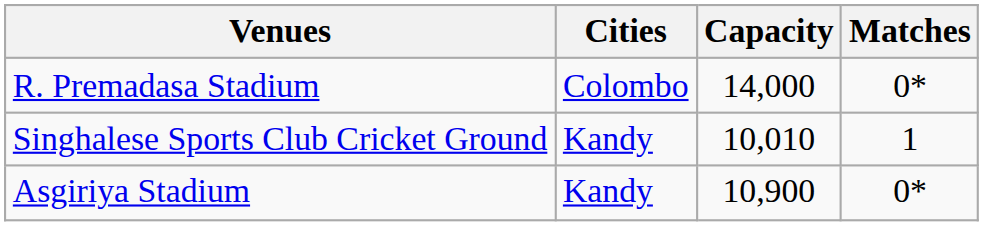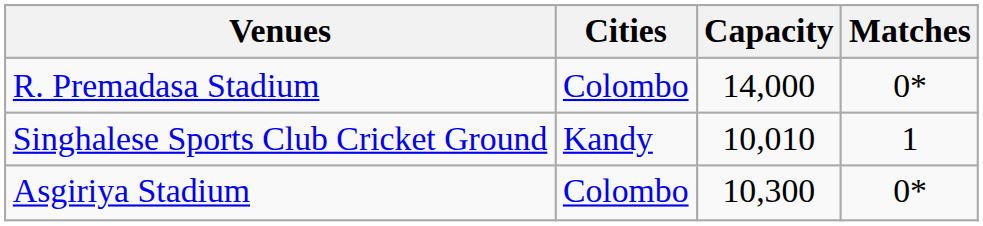 <table class="wikitable">
 <tr>
 <th>Venues</th>
 <th>Cities</th>
 <th>Capacity</th>
 <th>Matches</th>
 </tr>
 <tr>
 <td><a href='#'>R. Premadasa Stadium</a></td>
 <td><a href='#'>Colombo</a></td>
 <td align="center">14,000</td>
 <td align="center">0*</td>
 </tr>
 <tr>
 <td><a href='#'>Singhalese Sports Club Cricket Ground</a></td>
 <td><a href='#'>Kandy</a></td>
 <td align="center">10,010</td>
 <td align="center">1</td>
 </tr>
 <tr>
 <td><a href='#'>Asgiriya Stadium</a></td>
-<td><a href='#'>Kandy</a></td>
-<td align="center">10,900</td>
+<td><a href='#'>Colombo</a></td>
+<td align="center">10,300</td>
 <td align="center">0*</td>
 </tr>
 </table>
